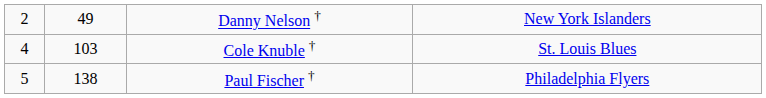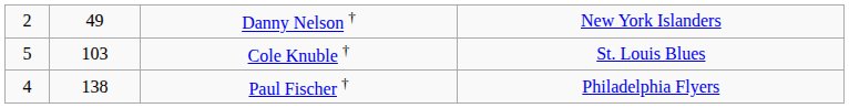 <table class="wikitable" width="60%">
 <tr align="center" bgcolor="">
 <td>2</td>
 <td>49</td>
 <td><a href='#'>Danny Nelson</a> <sup>†</sup></td>
 <td><a href='#'>New York Islanders</a></td>
 </tr>
 <tr align="center" bgcolor="">
-<td>4</td>
+<td>5</td>
 <td>103</td>
 <td><a href='#'>Cole Knuble</a> <sup>†</sup></td>
 <td><a href='#'>St. Louis Blues</a></td>
 </tr>
 <tr align="center" bgcolor="">
-<td>5</td>
+<td>4</td>
 <td>138</td>
 <td><a href='#'>Paul Fischer</a> <sup>†</sup></td>
 <td><a href='#'>Philadelphia Flyers</a></td>
 </tr>
 </table>
